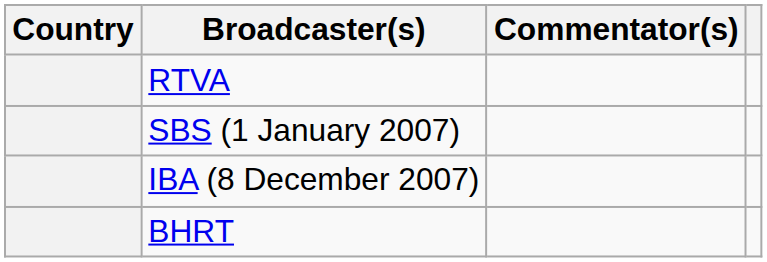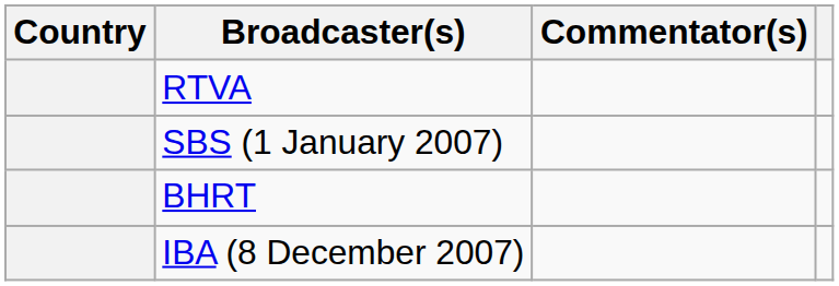 <table class="wikitable plainrowheaders">
 <tr>
 <th scope="col">Country</th>
 <th scope="col">Broadcaster(s)</th>
 <th scope="col">Commentator(s)</th>
 <th scope="col"></th>
 </tr>
 <tr>
 <th scope="row"></th>
 <td><a href='#'>RTVA</a></td>
 <td></td>
 <td></td>
 </tr>
 <tr>
 <th scope="row"></th>
 <td><a href='#'>SBS</a> (1 January 2007)</td>
 <td></td>
 <td></td>
 </tr>
 <tr>
 <th scope="row"></th>
-<td><a href='#'>IBA</a> (8 December 2007)</td>
+<td><a href='#'>BHRT</a></td>
 <td></td>
 <td></td>
 </tr>
 <tr>
 <th scope="row"></th>
-<td><a href='#'>BHRT</a></td>
+<td><a href='#'>IBA</a> (8 December 2007)</td>
 <td></td>
 <td></td>
 </tr>
 </table>
